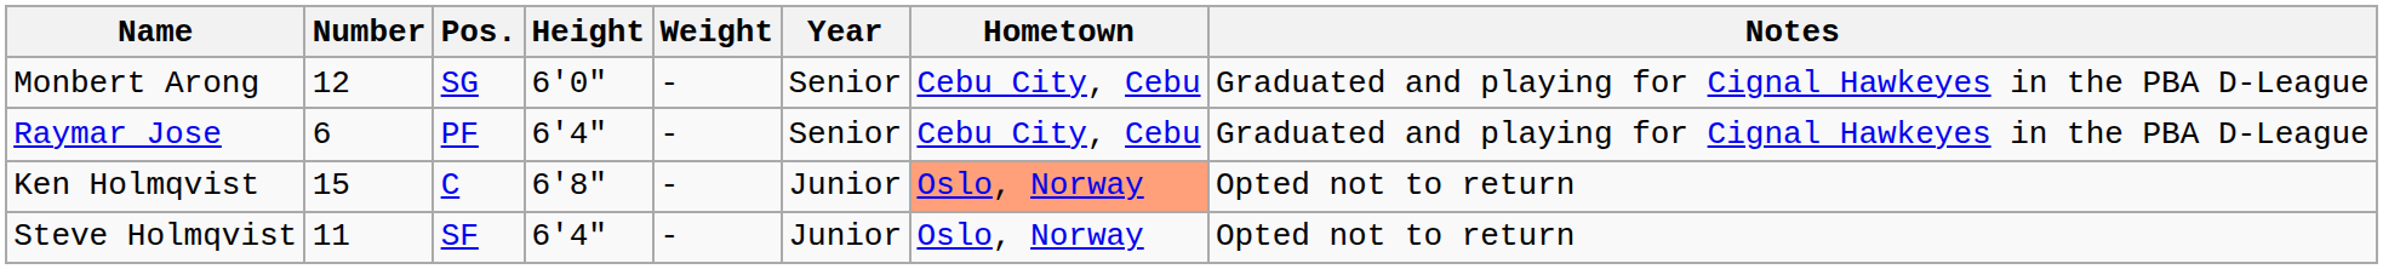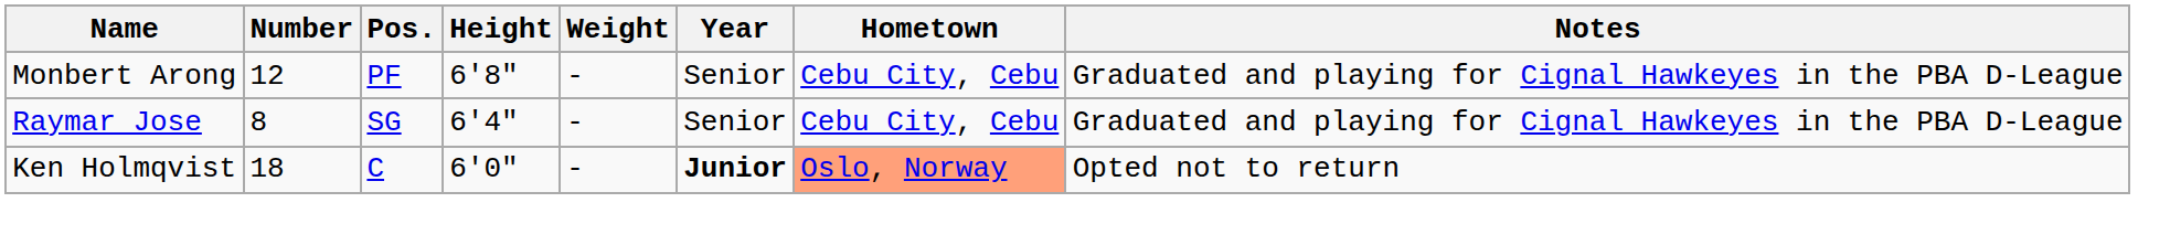 <table class="wikitable sortable" border="1">
 <tr>
 <th>Name</th>
 <th>Number</th>
 <th>Pos.</th>
 <th>Height</th>
 <th>Weight</th>
 <th>Year</th>
 <th>Hometown</th>
 <th class="unsortable">Notes</th>
 </tr>
 <tr>
 <td sortname>Monbert Arong</td>
 <td>12</td>
-<td><a href='#'>SG</a></td>
-<td>6'0"</td>
+<td><a href='#'>PF</a></td>
+<td>6'8"</td>
 <td>-</td>
 <td>Senior</td>
 <td><a href='#'>Cebu City</a>, <a href='#'>Cebu</a></td>
 <td>Graduated and playing for <a href='#'>Cignal Hawkeyes</a> in the PBA D-League</td>
 </tr>
 <tr>
 <td sortname><a href='#'>Raymar Jose</a></td>
-<td>6</td>
-<td><a href='#'>PF</a></td>
+<td>8</td>
+<td><a href='#'>SG</a></td>
 <td>6'4"</td>
 <td>-</td>
 <td>Senior</td>
 <td><a href='#'>Cebu City</a>, <a href='#'>Cebu</a></td>
 <td>Graduated and playing for <a href='#'>Cignal Hawkeyes</a> in the PBA D-League</td>
 </tr>
 <tr>
 <td sortname>Ken Holmqvist</td>
-<td>15</td>
+<td>18</td>
 <td><a href='#'>C</a></td>
-<td>6'8"</td>
+<td>6'0"</td>
 <td>-</td>
-<td>Junior</td>
+<td><strong>Junior</strong></td>
 <td style="background: lightsalmon;"><a href='#'>Oslo</a>, <a href='#'>Norway</a></td>
 <td>Opted not to return</td>
 </tr>
-<tr>
-<td sortname>Steve Holmqvist</td>
-<td>11</td>
-<td><a href='#'>SF</a></td>
-<td>6'4"</td>
-<td>-</td>
-<td>Junior</td>
-<td><a href='#'>Oslo</a>, <a href='#'>Norway</a></td>
-<td>Opted not to return</td>
-</tr>
 </table>
